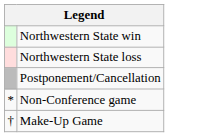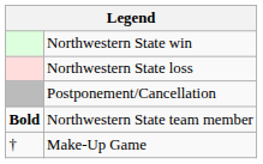 <table class="wikitable" style="font-size:90%">
 <tr>
 <th colspan="2">Legend</th>
 </tr>
 <tr>
 <td bgcolor="#ddffdd"> </td>
 <td>Northwestern State win</td>
 </tr>
 <tr>
 <td bgcolor="#ffdddd"> </td>
 <td>Northwestern State loss</td>
 </tr>
 <tr>
 <td bgcolor="#bbbbbb"> </td>
 <td>Postponement/Cancellation</td>
 </tr>
 <tr>
-<td>*</td>
-<td>Non-Conference game</td>
+<td><strong>Bold</strong></td>
+<td>Northwestern State team member</td>
 </tr>
 <tr>
 <td>†</td>
 <td>Make-Up Game</td>
 </tr>
 </table>
